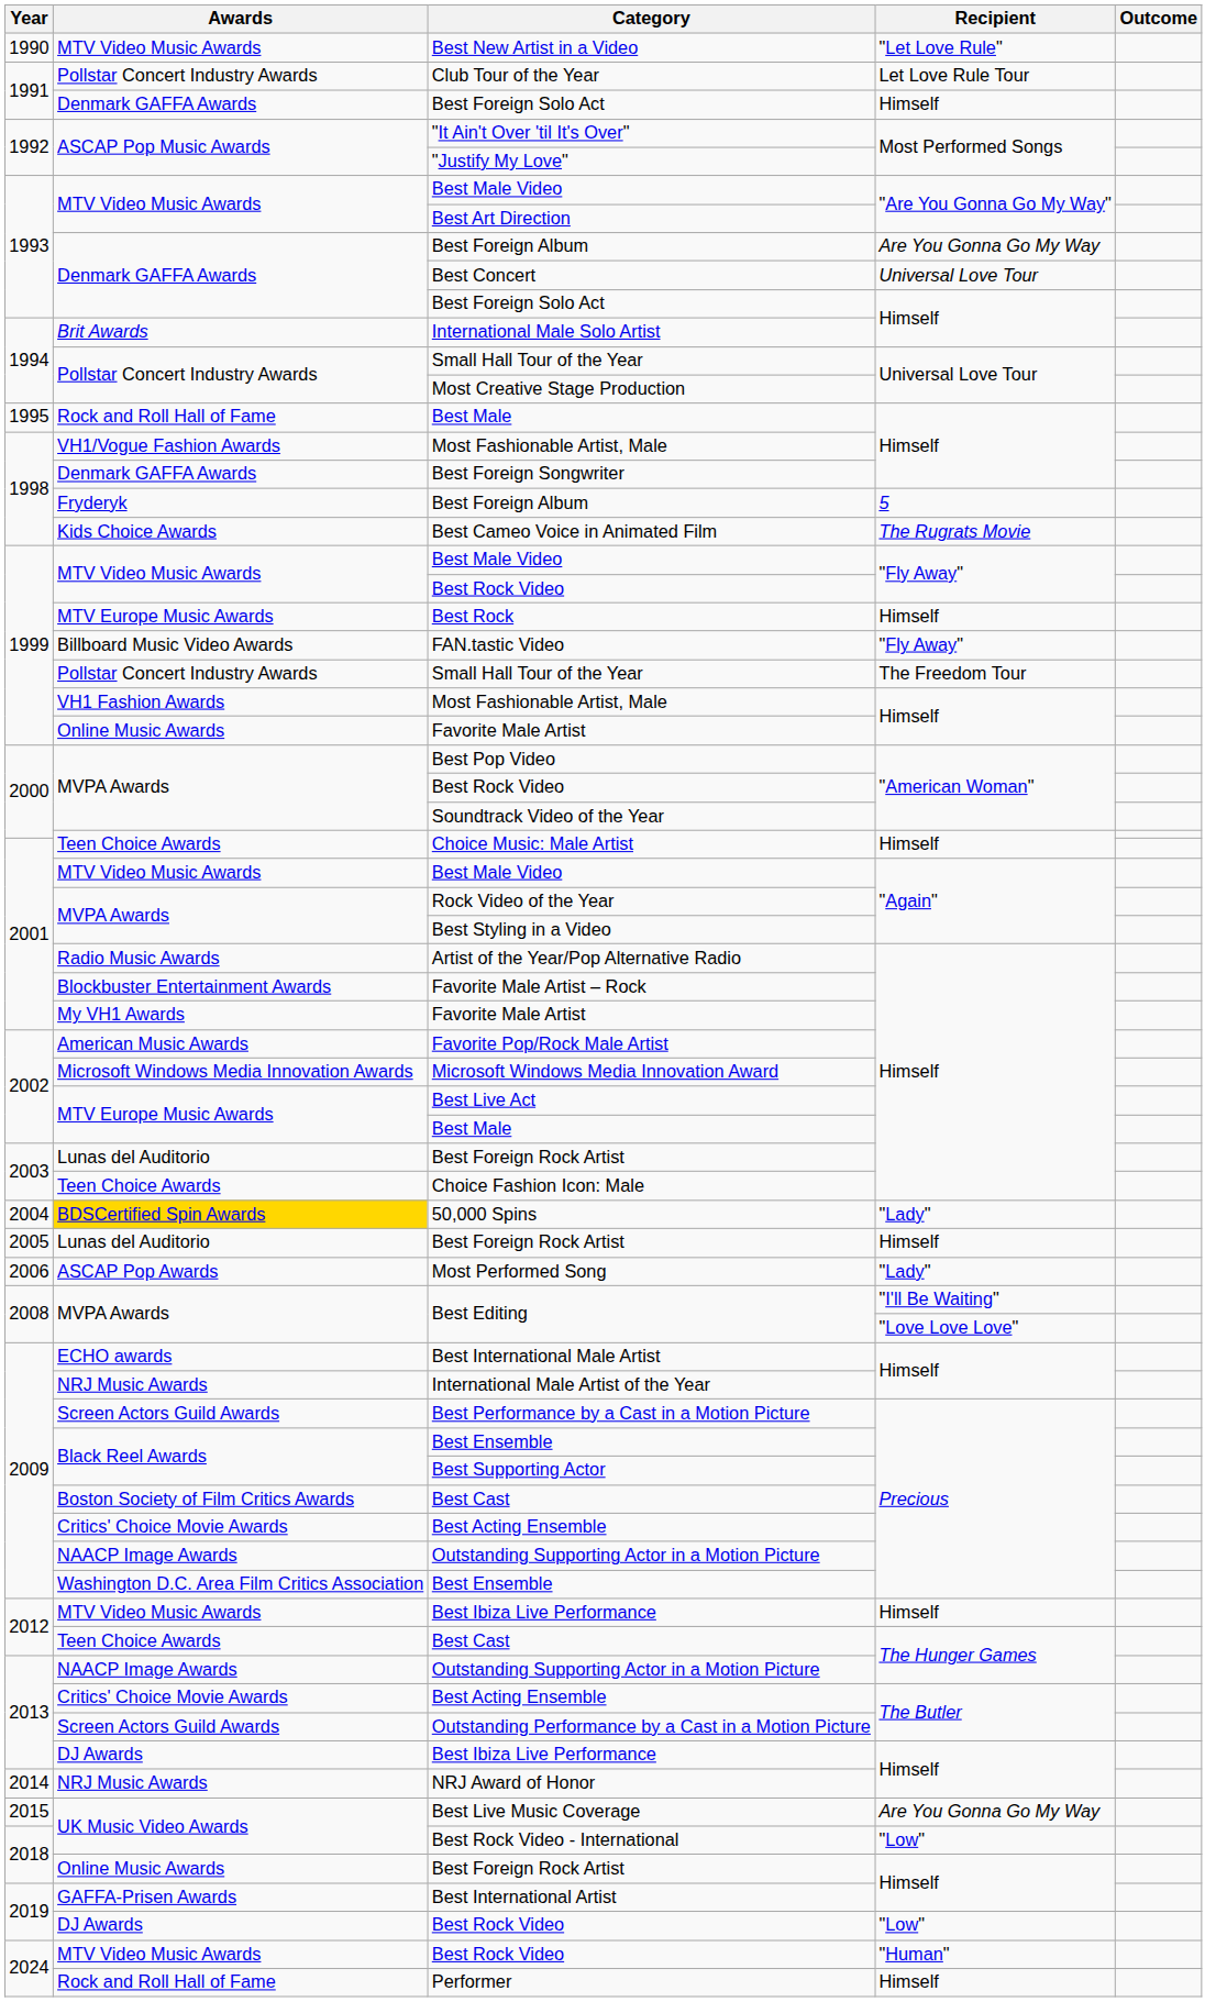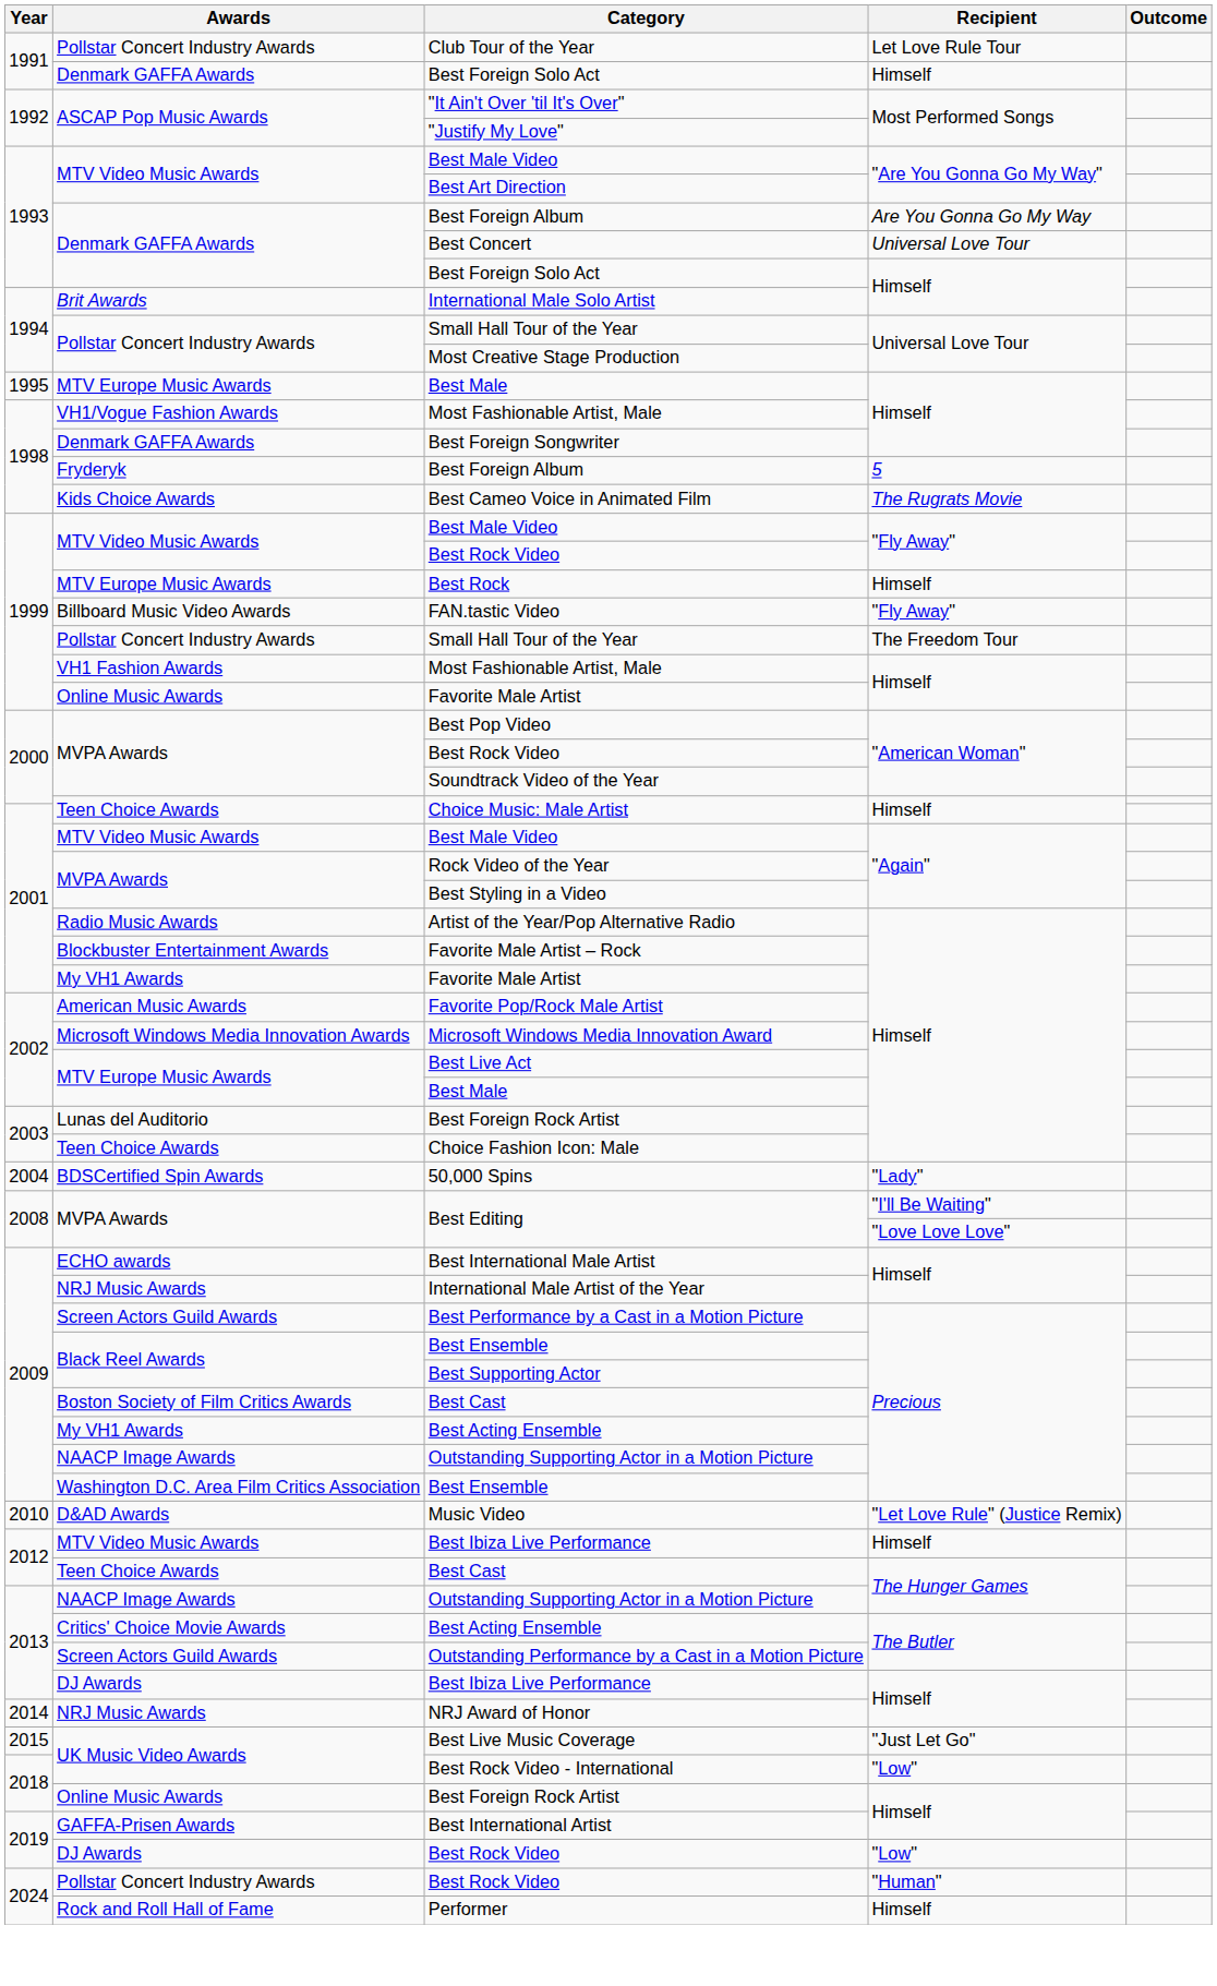 <table class="wikitable sortable">
 <tr>
 <th>Year</th>
 <th>Awards</th>
 <th>Category</th>
 <th>Recipient</th>
 <th>Outcome</th>
-</tr>
-<tr>
-<td>1990</td>
-<td><a href='#'>MTV Video Music Awards</a></td>
-<td><a href='#'>Best New Artist in a Video</a></td>
-<td>"<a href='#'>Let Love Rule</a>"</td>
-<td></td>
 </tr>
 <tr>
 <td rowspan=2>1991</td>
 <td><a href='#'>Pollstar</a> Concert Industry Awards</td>
 <td>Club Tour of the Year</td>
 <td>Let Love Rule Tour</td>
 <td></td>
 </tr>
 <tr>
 <td><a href='#'>Denmark GAFFA Awards</a></td>
 <td>Best Foreign Solo Act</td>
 <td>Himself</td>
 <td></td>
 </tr>
 <tr>
 <td rowspan=2>1992</td>
 <td rowspan=2><a href='#'>ASCAP Pop Music Awards</a></td>
 <td>"<a href='#'>It Ain't Over 'til It's Over</a>"</td>
 <td rowspan=2>Most Performed Songs</td>
 <td></td>
 </tr>
 <tr>
 <td>"<a href='#'>Justify My Love</a>"</td>
 <td></td>
 </tr>
 <tr>
 <td rowspan=5>1993</td>
 <td rowspan="2"><a href='#'>MTV Video Music Awards</a></td>
 <td><a href='#'>Best Male Video</a></td>
 <td rowspan="2">"<a href='#'>Are You Gonna Go My Way</a>"</td>
 <td></td>
 </tr>
 <tr>
 <td><a href='#'>Best Art Direction</a></td>
 <td></td>
 </tr>
 <tr>
 <td rowspan=3><a href='#'>Denmark GAFFA Awards</a></td>
 <td>Best Foreign Album</td>
 <td><em>Are You Gonna Go My Way</em></td>
 <td></td>
 </tr>
 <tr>
 <td>Best Concert</td>
 <td><em>Universal Love Tour</em></td>
 <td></td>
 </tr>
 <tr>
 <td>Best Foreign Solo Act</td>
 <td rowspan=2>Himself</td>
 <td></td>
 </tr>
 <tr>
 <td rowspan="3">1994</td>
 <td><em><a href='#'>Brit Awards</a></em></td>
 <td><a href='#'>International Male Solo Artist</a></td>
 <td></td>
 </tr>
 <tr>
 <td rowspan="2"><a href='#'>Pollstar</a> Concert Industry Awards</td>
 <td>Small Hall Tour of the Year</td>
 <td rowspan="2">Universal Love Tour</td>
 <td></td>
 </tr>
 <tr>
 <td>Most Creative Stage Production</td>
 <td></td>
 </tr>
 <tr>
 <td>1995</td>
-<td><a href='#'>Rock and Roll Hall of Fame</a></td>
+<td><a href='#'>MTV Europe Music Awards</a></td>
 <td><a href='#'>Best Male</a></td>
 <td rowspan="3">Himself</td>
 <td></td>
 </tr>
 <tr>
 <td rowspan="4">1998</td>
 <td><a href='#'>VH1/Vogue Fashion Awards</a></td>
 <td>Most Fashionable Artist, Male</td>
 <td></td>
 </tr>
 <tr>
 <td><a href='#'>Denmark GAFFA Awards</a></td>
 <td>Best Foreign Songwriter</td>
 <td></td>
 </tr>
 <tr>
 <td><a href='#'>Fryderyk</a></td>
 <td>Best Foreign Album</td>
 <td><em><a href='#'>5</a></em></td>
 <td></td>
 </tr>
 <tr>
 <td><a href='#'>Kids Choice Awards</a></td>
 <td>Best Cameo Voice in Animated Film</td>
 <td><em><a href='#'>The Rugrats Movie</a></em></td>
 <td></td>
 </tr>
 <tr>
 <td rowspan="7">1999</td>
 <td rowspan="2"><a href='#'>MTV Video Music Awards</a></td>
 <td><a href='#'>Best Male Video</a></td>
 <td rowspan="2">"<a href='#'>Fly Away</a>"</td>
 <td></td>
 </tr>
 <tr>
 <td><a href='#'>Best Rock Video</a></td>
 <td></td>
 </tr>
 <tr>
 <td><a href='#'>MTV Europe Music Awards</a></td>
 <td><a href='#'>Best Rock</a></td>
 <td>Himself</td>
 <td></td>
 </tr>
 <tr>
 <td>Billboard Music Video Awards</td>
 <td>FAN.tastic Video</td>
 <td>"<a href='#'>Fly Away</a>"</td>
 <td></td>
 </tr>
 <tr>
 <td><a href='#'>Pollstar</a> Concert Industry Awards</td>
 <td>Small Hall Tour of the Year</td>
 <td>The Freedom Tour</td>
 <td></td>
 </tr>
 <tr>
 <td><a href='#'>VH1 Fashion Awards</a></td>
 <td>Most Fashionable Artist, Male</td>
 <td rowspan=2>Himself</td>
 <td></td>
 </tr>
 <tr>
 <td><a href='#'>Online Music Awards</a></td>
 <td>Favorite Male Artist</td>
 <td></td>
 </tr>
 <tr>
 <td rowspan="4">2000</td>
 <td rowspan="3">MVPA Awards</td>
 <td>Best Pop Video</td>
 <td rowspan="3">"<a href='#'>American Woman</a>"</td>
 <td></td>
 </tr>
 <tr>
 <td>Best Rock Video</td>
 <td></td>
 </tr>
 <tr>
 <td>Soundtrack Video of the Year</td>
 <td></td>
 </tr>
 <tr>
 <td rowspan=2><a href='#'>Teen Choice Awards</a></td>
 <td rowspan=2><a href='#'>Choice Music: Male Artist</a></td>
 <td rowspan="2">Himself</td>
 <td></td>
 </tr>
 <tr>
 <td rowspan="7">2001</td>
 <td></td>
 </tr>
 <tr>
 <td><a href='#'>MTV Video Music Awards</a></td>
 <td><a href='#'>Best Male Video</a></td>
 <td rowspan=3>"<a href='#'>Again</a>"</td>
 <td></td>
 </tr>
 <tr>
 <td rowspan=2><a href='#'>MVPA Awards</a></td>
 <td>Rock Video of the Year</td>
 <td></td>
 </tr>
 <tr>
 <td>Best Styling in a Video</td>
 <td></td>
 </tr>
 <tr>
 <td><a href='#'>Radio Music Awards</a></td>
 <td>Artist of the Year/Pop Alternative Radio</td>
 <td rowspan="9">Himself</td>
 <td></td>
 </tr>
 <tr>
 <td><a href='#'>Blockbuster Entertainment Awards</a></td>
 <td>Favorite Male Artist – Rock</td>
 <td></td>
 </tr>
 <tr>
 <td><a href='#'>My VH1 Awards</a></td>
 <td>Favorite Male Artist</td>
 <td></td>
 </tr>
 <tr>
 <td rowspan="4">2002</td>
 <td><a href='#'>American Music Awards</a></td>
 <td><a href='#'>Favorite Pop/Rock Male Artist</a></td>
 <td></td>
 </tr>
 <tr>
 <td><a href='#'>Microsoft Windows Media Innovation Awards</a></td>
 <td><a href='#'>Microsoft Windows Media Innovation Award</a></td>
 <td></td>
 </tr>
 <tr>
 <td rowspan="2"><a href='#'>MTV Europe Music Awards</a></td>
 <td><a href='#'>Best Live Act</a></td>
 <td></td>
 </tr>
 <tr>
 <td><a href='#'>Best Male</a></td>
 <td></td>
 </tr>
 <tr>
 <td rowspan=2>2003</td>
 <td>Lunas del Auditorio</td>
 <td>Best Foreign Rock Artist</td>
 <td></td>
 </tr>
 <tr>
 <td><a href='#'>Teen Choice Awards</a></td>
 <td>Choice Fashion Icon: Male</td>
 <td></td>
 </tr>
 <tr>
 <td>2004</td>
-<td style="background: gold;"><a href='#'>BDSCertified Spin Awards</a></td>
+<td><a href='#'>BDSCertified Spin Awards</a></td>
 <td>50,000 Spins</td>
-<td>"<a href='#'>Lady</a>"</td>
-<td></td>
-</tr>
-<tr>
-<td>2005</td>
-<td>Lunas del Auditorio</td>
-<td>Best Foreign Rock Artist</td>
-<td>Himself</td>
-<td></td>
-</tr>
-<tr>
-<td>2006</td>
-<td><a href='#'>ASCAP Pop Awards</a></td>
-<td>Most Performed Song</td>
 <td>"<a href='#'>Lady</a>"</td>
 <td></td>
 </tr>
 <tr>
 <td rowspan="2">2008</td>
 <td rowspan="2">MVPA Awards</td>
 <td rowspan="2">Best Editing</td>
 <td>"<a href='#'>I'll Be Waiting</a>"</td>
 <td></td>
 </tr>
 <tr>
 <td>"<a href='#'>Love Love Love</a>"</td>
 <td></td>
 </tr>
 <tr>
 <td rowspan="9">2009</td>
 <td><a href='#'>ECHO awards</a></td>
 <td>Best International Male Artist</td>
 <td rowspan="2">Himself</td>
 <td></td>
 </tr>
 <tr>
 <td><a href='#'>NRJ Music Awards</a></td>
 <td>International Male Artist of the Year</td>
 <td></td>
 </tr>
 <tr>
 <td><a href='#'>Screen Actors Guild Awards</a></td>
 <td><a href='#'>Best Performance by a Cast in a Motion Picture</a></td>
 <td rowspan="7"><em><a href='#'>Precious</a></em></td>
 <td></td>
 </tr>
 <tr>
 <td rowspan="2"><a href='#'>Black Reel Awards</a></td>
 <td><a href='#'>Best Ensemble</a></td>
 <td></td>
 </tr>
 <tr>
 <td><a href='#'>Best Supporting Actor</a></td>
 <td></td>
 </tr>
 <tr>
 <td><a href='#'>Boston Society of Film Critics Awards</a></td>
 <td><a href='#'>Best Cast</a></td>
 <td></td>
 </tr>
 <tr>
-<td><a href='#'>Critics' Choice Movie Awards</a></td>
+<td><a href='#'>My VH1 Awards</a></td>
 <td><a href='#'>Best Acting Ensemble</a></td>
 <td></td>
 </tr>
 <tr>
 <td><a href='#'>NAACP Image Awards</a></td>
 <td><a href='#'>Outstanding Supporting Actor in a Motion Picture</a></td>
 <td></td>
 </tr>
 <tr>
 <td><a href='#'>Washington D.C. Area Film Critics Association</a></td>
 <td><a href='#'>Best Ensemble</a></td>
+<td></td>
+</tr>
+<tr>
+<td>2010</td>
+<td><a href='#'>D&AD Awards</a></td>
+<td>Music Video</td>
+<td>"<a href='#'>Let Love Rule</a>" (<a href='#'>Justice</a> Remix)</td>
 <td></td>
 </tr>
 <tr>
 <td rowspan="2">2012</td>
 <td><a href='#'>MTV Video Music Awards</a></td>
 <td><a href='#'>Best Ibiza Live Performance</a></td>
 <td>Himself</td>
 <td></td>
 </tr>
 <tr>
 <td><a href='#'>Teen Choice Awards</a></td>
 <td><a href='#'>Best Cast</a></td>
 <td rowspan="2"><em><a href='#'>The Hunger Games</a></em></td>
 <td></td>
 </tr>
 <tr>
 <td rowspan="4">2013</td>
 <td><a href='#'>NAACP Image Awards</a></td>
 <td><a href='#'>Outstanding Supporting Actor in a Motion Picture</a></td>
 <td></td>
 </tr>
 <tr>
 <td><a href='#'>Critics' Choice Movie Awards</a></td>
 <td><a href='#'>Best Acting Ensemble</a></td>
 <td rowspan="2"><em><a href='#'>The Butler</a></em></td>
 <td></td>
 </tr>
 <tr>
 <td><a href='#'>Screen Actors Guild Awards</a></td>
 <td><a href='#'>Outstanding Performance by a Cast in a Motion Picture</a></td>
 <td></td>
 </tr>
 <tr>
 <td><a href='#'>DJ Awards</a></td>
 <td><a href='#'>Best Ibiza Live Performance</a></td>
 <td rowspan="2">Himself</td>
 <td></td>
 </tr>
 <tr>
 <td>2014</td>
 <td><a href='#'>NRJ Music Awards</a></td>
 <td>NRJ Award of Honor</td>
 <td></td>
 </tr>
 <tr>
 <td>2015</td>
 <td rowspan="2"><a href='#'>UK Music Video Awards</a></td>
 <td>Best Live Music Coverage</td>
-<td><em>Are You Gonna Go My Way</em></td>
+<td>"Just Let Go"</td>
 <td></td>
 </tr>
 <tr>
 <td rowspan="2">2018</td>
 <td>Best Rock Video - International</td>
 <td>"<a href='#'>Low</a>"</td>
 <td></td>
 </tr>
 <tr>
 <td><a href='#'>Online Music Awards</a></td>
 <td>Best Foreign Rock Artist</td>
 <td rowspan=2>Himself</td>
 <td></td>
 </tr>
 <tr>
 <td rowspan=2>2019</td>
 <td><a href='#'>GAFFA-Prisen Awards</a></td>
 <td>Best International Artist</td>
 <td></td>
 </tr>
 <tr>
 <td><a href='#'>DJ Awards</a></td>
 <td><a href='#'>Best Rock Video</a></td>
 <td>"<a href='#'>Low</a>"</td>
 <td></td>
 </tr>
 <tr>
 <td rowspan="2">2024</td>
-<td><a href='#'>MTV Video Music Awards</a></td>
+<td><a href='#'>Pollstar</a> Concert Industry Awards</td>
 <td><a href='#'>Best Rock Video</a></td>
 <td>"<a href='#'>Human</a>"</td>
 <td></td>
 </tr>
 <tr>
 <td><a href='#'>Rock and Roll Hall of Fame</a></td>
 <td>Performer</td>
 <td>Himself </td>
 <td></td>
 </tr>
 </table>
